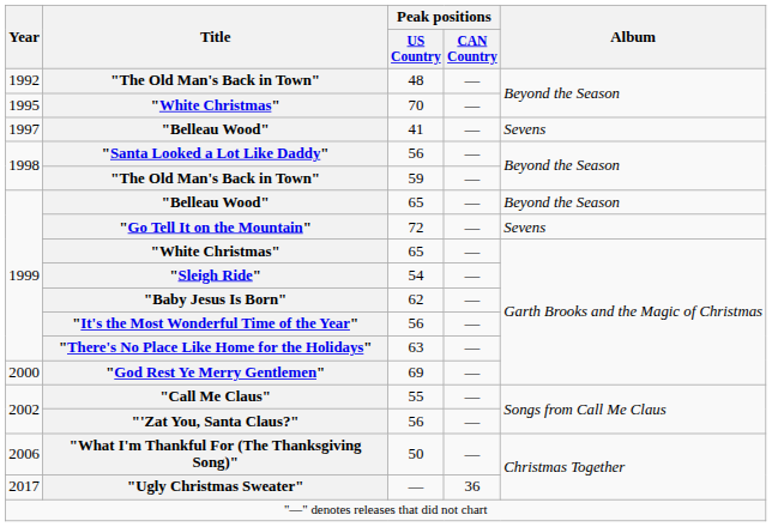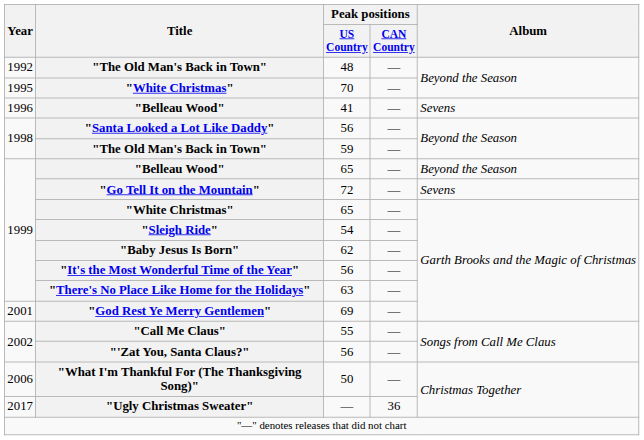 <table class="wikitable plainrowheaders" style="text-align:center;">
 <tr>
 <th rowspan="2">Year</th>
 <th rowspan="2" style="width:22em;">Title</th>
 <th colspan="2">Peak positions</th>
 <th rowspan="2">Album</th>
 </tr>
 <tr>
 <th scope="col" style="width:2.5em;font-size:90%;"><a href='#'>US <br>Country</a><br></th>
 <th scope="col" style="width:2.5em;font-size:90%;"><a href='#'>CAN <br>Country</a><br></th>
 </tr>
 <tr>
 <td>1992</td>
 <th scope="row">"The Old Man's Back in Town"</th>
 <td>48</td>
 <td>—</td>
 <td align="left" rowspan="2"><em>Beyond the Season</em></td>
 </tr>
 <tr>
 <td>1995</td>
 <th scope="row">"<a href='#'>White Christmas</a>"</th>
 <td>70</td>
 <td>—</td>
 </tr>
 <tr>
-<td>1997</td>
+<td>1996</td>
 <th scope="row">"Belleau Wood"</th>
 <td>41</td>
 <td>—</td>
 <td align="left"><em>Sevens</em></td>
 </tr>
 <tr>
 <td rowspan="2">1998</td>
 <th scope="row">"<a href='#'>Santa Looked a Lot Like Daddy</a>"</th>
 <td>56</td>
 <td>—</td>
 <td align="left" rowspan="2"><em>Beyond the Season</em></td>
 </tr>
 <tr>
 <th scope="row">"The Old Man's Back in Town" </th>
 <td>59</td>
 <td>—</td>
 </tr>
 <tr>
 <td rowspan="7">1999</td>
 <th scope="row">"Belleau Wood" </th>
 <td>65</td>
 <td>—</td>
 <td align="left"><em>Beyond the Season</em></td>
 </tr>
 <tr>
 <th scope="row">"<a href='#'>Go Tell It on the Mountain</a>"</th>
 <td>72</td>
 <td>—</td>
 <td align="left"><em>Sevens</em></td>
 </tr>
 <tr>
 <th scope="row">"White Christmas" </th>
 <td>65</td>
 <td>—</td>
 <td align="left" rowspan="6"><em>Garth Brooks and the Magic of Christmas</em></td>
 </tr>
 <tr>
 <th scope="row">"<a href='#'>Sleigh Ride</a>"</th>
 <td>54</td>
 <td>—</td>
 </tr>
 <tr>
 <th scope="row">"Baby Jesus Is Born"</th>
 <td>62</td>
 <td>—</td>
 </tr>
 <tr>
 <th scope="row">"<a href='#'>It's the Most Wonderful Time of the Year</a>"</th>
 <td>56</td>
 <td>—</td>
 </tr>
 <tr>
 <th scope="row">"<a href='#'>There's No Place Like Home for the Holidays</a>"</th>
 <td>63</td>
 <td>—</td>
 </tr>
 <tr>
-<td>2000</td>
+<td>2001</td>
 <th scope="row">"<a href='#'>God Rest Ye Merry Gentlemen</a>"</th>
 <td>69</td>
 <td>—</td>
 </tr>
 <tr>
 <td rowspan="2">2002</td>
 <th scope="row">"Call Me Claus"</th>
 <td>55</td>
 <td>—</td>
 <td align="left" rowspan="2"><em>Songs from Call Me Claus</em></td>
 </tr>
 <tr>
 <th scope="row">"'Zat You, Santa Claus?"</th>
 <td>56</td>
 <td>—</td>
 </tr>
 <tr>
 <td>2006</td>
 <th scope="row">"What I'm Thankful For (The Thanksgiving Song)" </th>
 <td>50</td>
 <td>—</td>
 <td align="left" rowspan="2"><em>Christmas Together</em></td>
 </tr>
 <tr>
 <td>2017</td>
 <th scope="row">"Ugly Christmas Sweater"</th>
 <td>—</td>
 <td>36</td>
 </tr>
 <tr>
 <td colspan="5" style="font-size:85%">"—" denotes releases that did not chart</td>
 </tr>
 </table>
